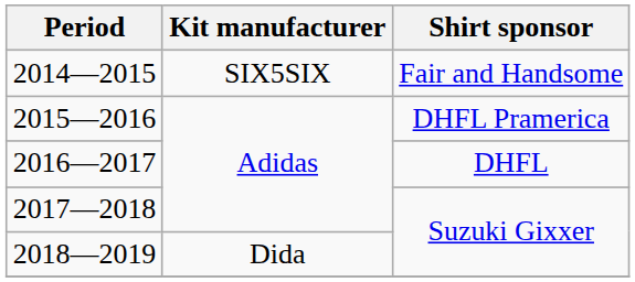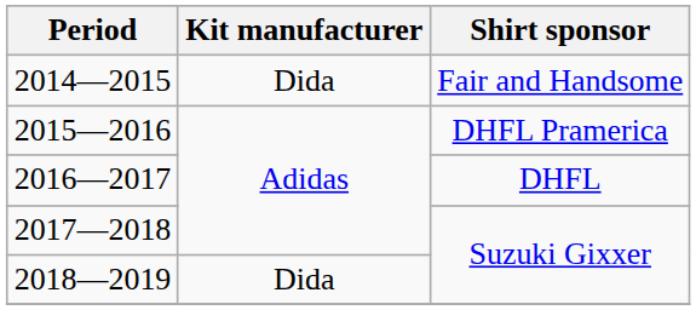 <table class="wikitable" style="text-align:center;margin-left:1em;float:center">
 <tr>
 <th>Period</th>
 <th>Kit manufacturer</th>
 <th>Shirt sponsor</th>
 </tr>
 <tr>
 <td>2014—2015</td>
-<td>SIX5SIX</td>
+<td>Dida</td>
 <td><a href='#'>Fair and Handsome</a></td>
 </tr>
 <tr>
 <td>2015—2016</td>
 <td rowspan=3><a href='#'>Adidas</a></td>
 <td><a href='#'>DHFL Pramerica</a></td>
 </tr>
 <tr>
 <td>2016—2017</td>
 <td><a href='#'>DHFL</a></td>
 </tr>
 <tr>
 <td>2017—2018</td>
 <td rowspan=2><a href='#'>Suzuki Gixxer</a></td>
 </tr>
 <tr>
 <td>2018—2019</td>
 <td>Dida</td>
 </tr>
 <tr>
 </tr>
 </table>
